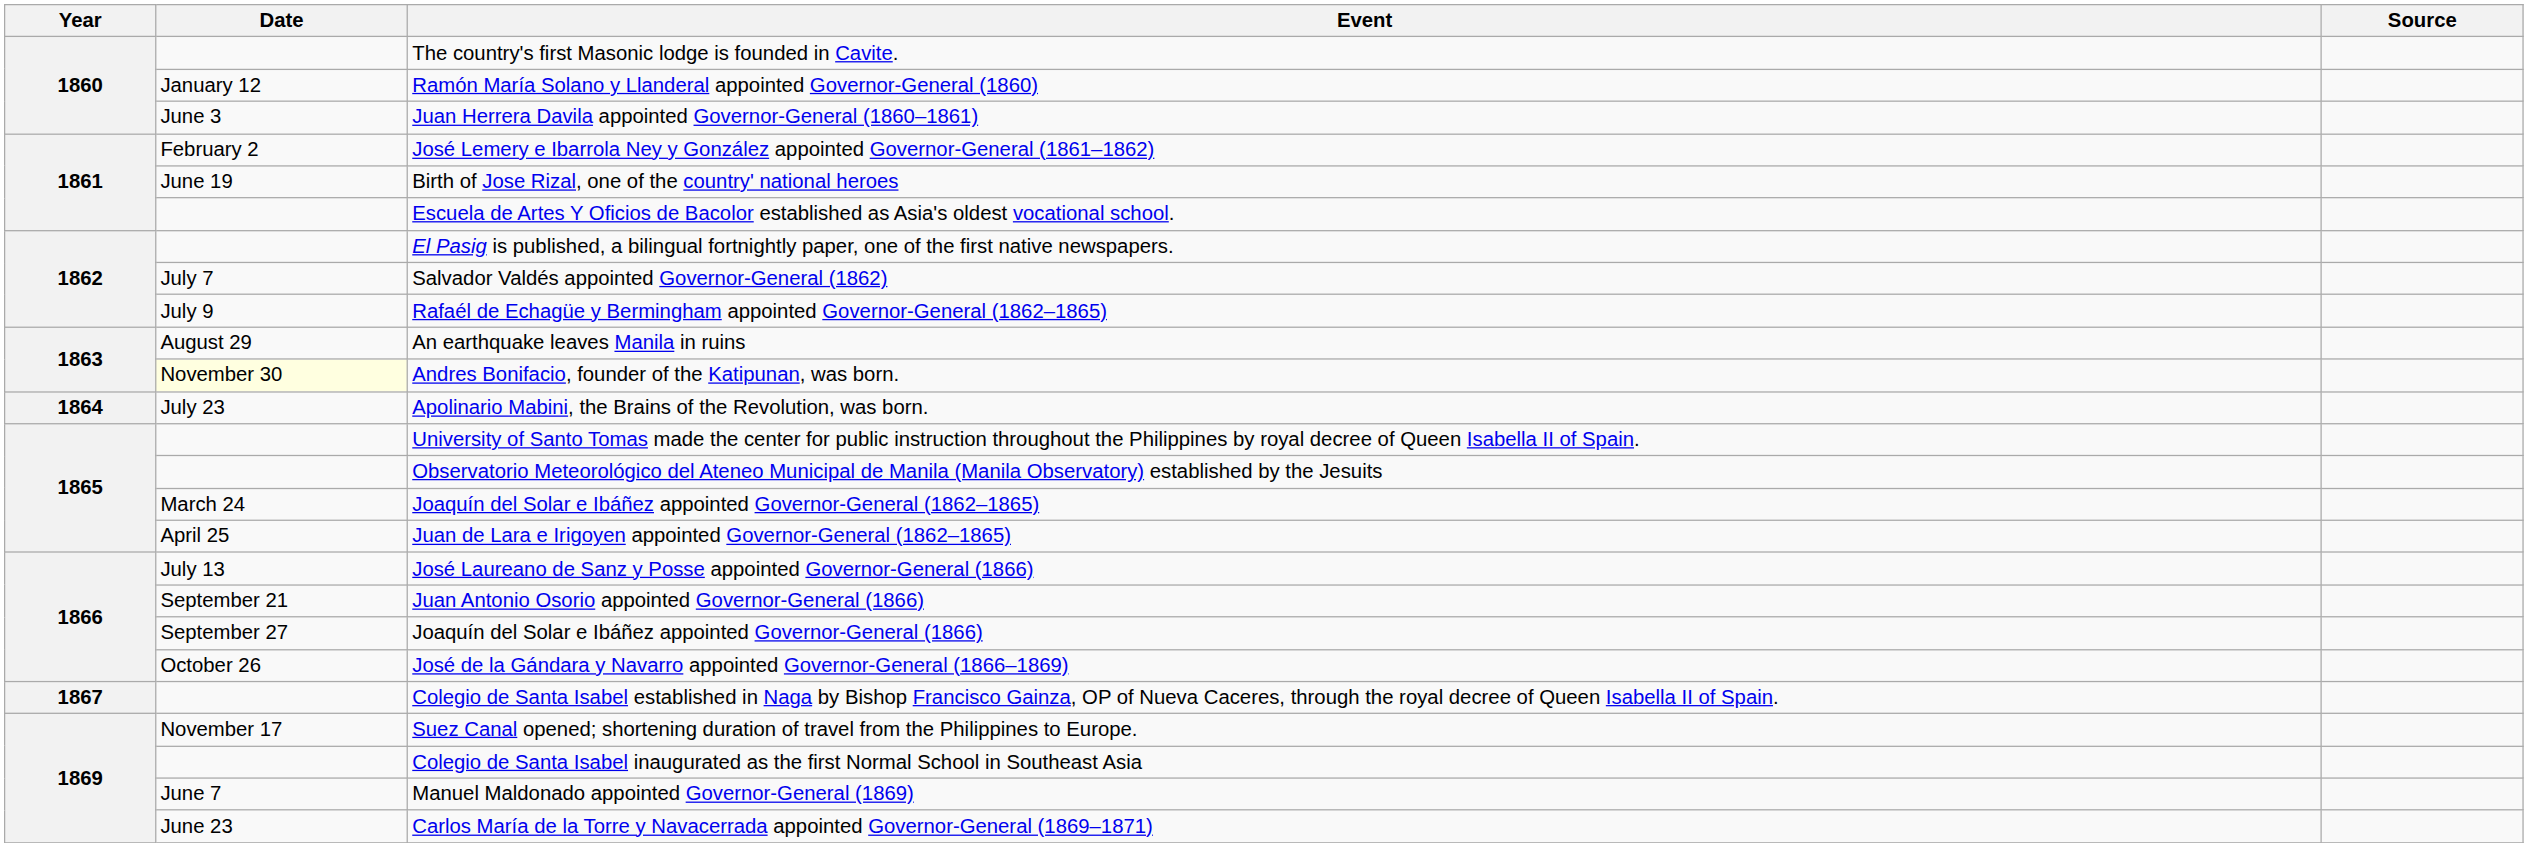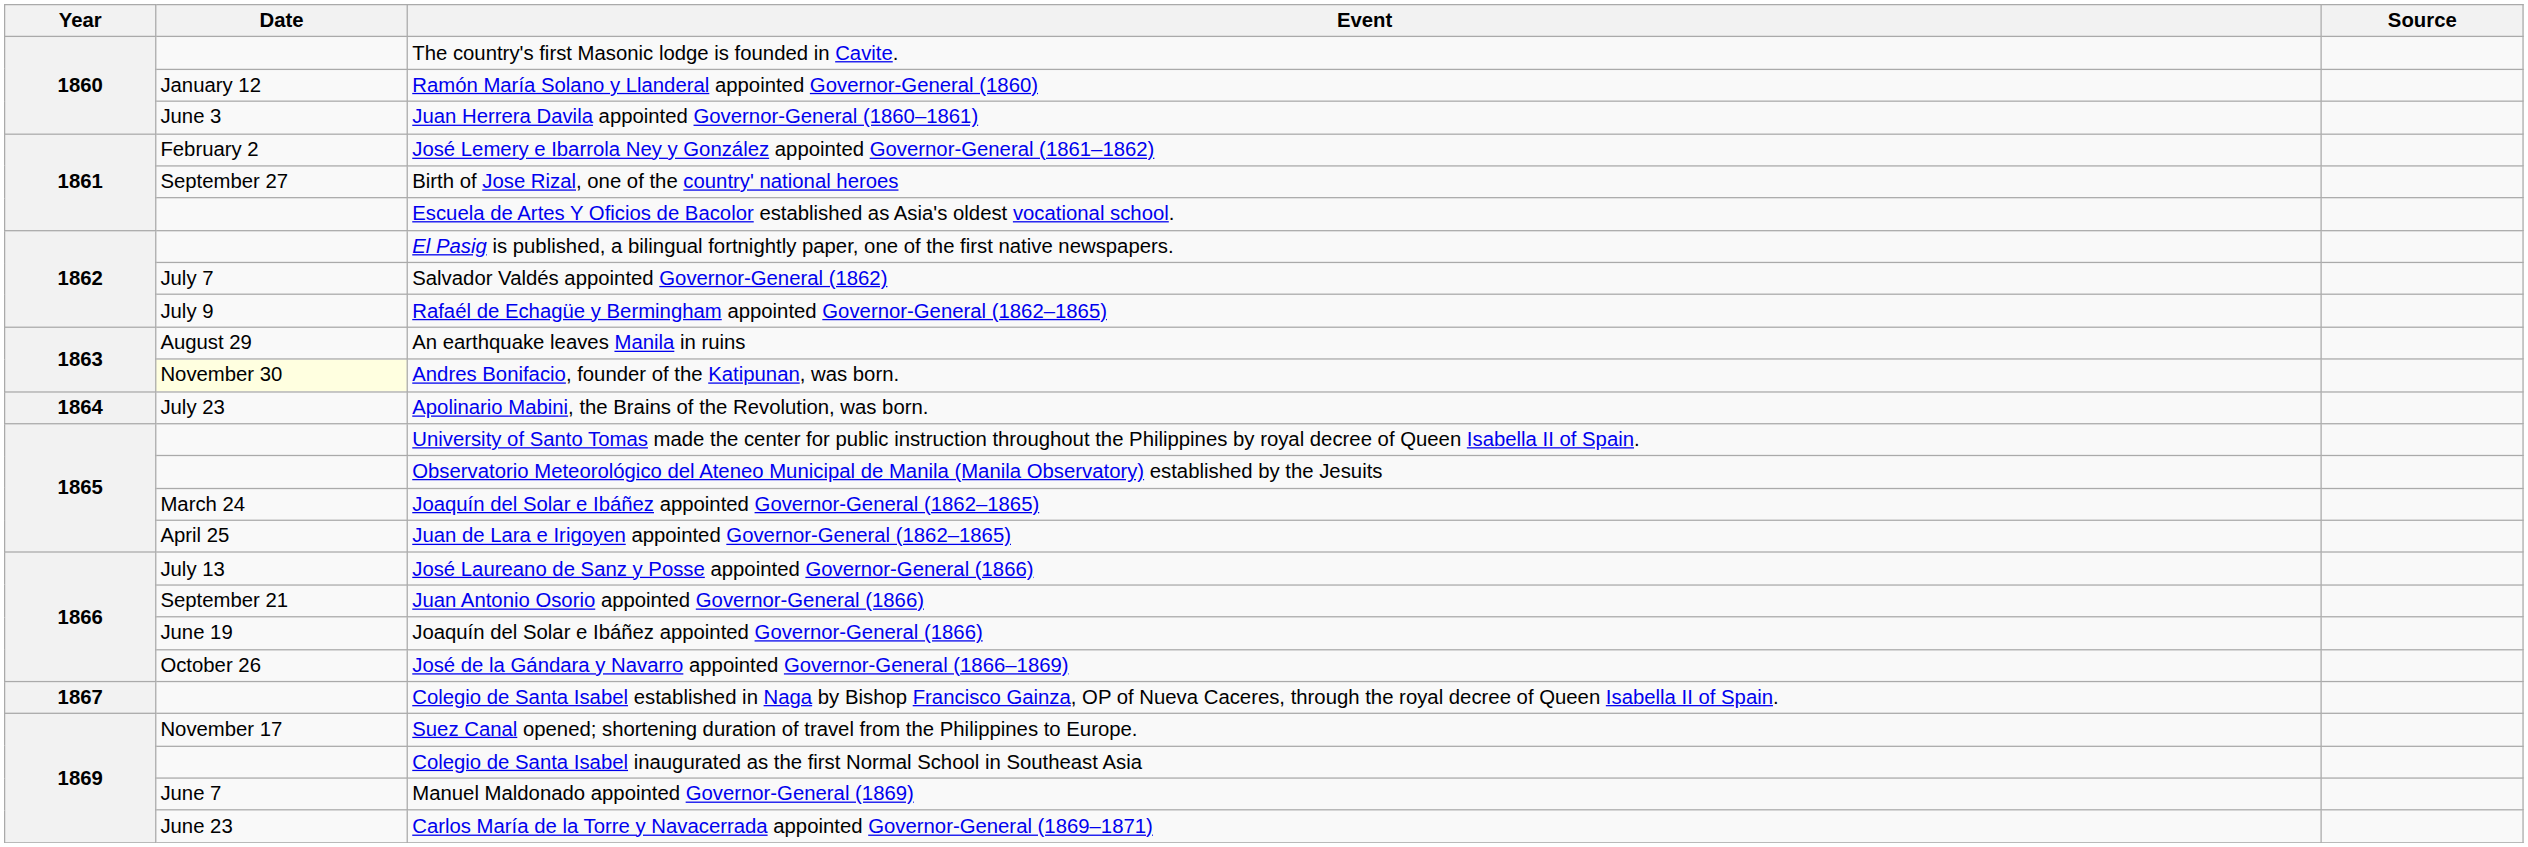 <table class="wikitable toptextcells" style="width:100%;">
 <tr>
 <th scope="col" style="width:6%;">Year</th>
 <th scope="col" style="width:10%;">Date</th>
 <th scope="col">Event</th>
 <th scope="col" style="width:8%;">Source</th>
 </tr>
 <tr>
 <th scope="row" rowspan="3">1860</th>
 <td></td>
 <td>The country's first Masonic lodge is founded in <a href='#'>Cavite</a>.</td>
 <td></td>
 </tr>
 <tr>
 <td>January 12</td>
 <td><a href='#'>Ramón María Solano y Llanderal</a> appointed <a href='#'>Governor-General (1860)</a></td>
 <td></td>
 </tr>
 <tr>
 <td>June 3</td>
 <td><a href='#'>Juan Herrera Davila</a> appointed <a href='#'>Governor-General (1860–1861)</a></td>
 <td></td>
 </tr>
 <tr>
 <th scope="row" rowspan="3">1861</th>
 <td>February 2</td>
 <td><a href='#'>José Lemery e Ibarrola Ney y González</a> appointed <a href='#'>Governor-General (1861–1862)</a></td>
 <td></td>
 </tr>
 <tr>
-<td>June 19</td>
+<td>September 27</td>
 <td>Birth of <a href='#'>Jose Rizal</a>, one of the <a href='#'>country' national heroes</a></td>
 <td></td>
 </tr>
 <tr>
 <td></td>
 <td><a href='#'>Escuela de Artes Y Oficios de Bacolor</a> established as Asia's oldest <a href='#'>vocational school</a>.</td>
 <td></td>
 </tr>
 <tr>
 <th scope="row" rowspan="3">1862</th>
 <td></td>
 <td><em><a href='#'>El Pasig</a></em> is published, a bilingual fortnightly paper, one of the first native newspapers.</td>
 <td></td>
 </tr>
 <tr>
 <td>July 7</td>
 <td>Salvador Valdés appointed <a href='#'>Governor-General (1862)</a></td>
 <td></td>
 </tr>
 <tr>
 <td>July 9</td>
 <td><a href='#'>Rafaél de Echagüe y Bermingham</a> appointed <a href='#'>Governor-General (1862–1865)</a></td>
 <td></td>
 </tr>
 <tr>
 <th scope="row" rowspan="2">1863</th>
 <td>August 29</td>
 <td>An earthquake leaves <a href='#'>Manila</a> in ruins</td>
 <td><br></td>
 </tr>
 <tr>
 <td style="background: lightyellow;">November 30</td>
 <td><a href='#'>Andres Bonifacio</a>, founder of the <a href='#'>Katipunan</a>, was born.</td>
 <td></td>
 </tr>
 <tr>
 <th scope="row">1864</th>
 <td>July 23</td>
 <td><a href='#'>Apolinario Mabini</a>, the Brains of the Revolution, was born.</td>
 <td></td>
 </tr>
 <tr>
 <th scope="row" rowspan="4">1865</th>
 <td></td>
 <td><a href='#'>University of Santo Tomas</a> made the center for public instruction throughout the Philippines by royal decree of Queen <a href='#'>Isabella II of Spain</a>.</td>
 <td></td>
 </tr>
 <tr>
 <td></td>
 <td><a href='#'>Observatorio Meteorológico del Ateneo Municipal de Manila (Manila Observatory)</a> established by the Jesuits</td>
 <td></td>
 </tr>
 <tr>
 <td>March 24</td>
 <td><a href='#'>Joaquín del Solar e Ibáñez</a> appointed <a href='#'>Governor-General (1862–1865)</a></td>
 <td></td>
 </tr>
 <tr>
 <td>April 25</td>
 <td><a href='#'>Juan de Lara e Irigoyen</a> appointed <a href='#'>Governor-General (1862–1865)</a></td>
 <td></td>
 </tr>
 <tr>
 <th scope="row" rowspan="4">1866</th>
 <td>July 13</td>
 <td><a href='#'>José Laureano de Sanz y Posse</a> appointed <a href='#'>Governor-General (1866)</a></td>
 <td></td>
 </tr>
 <tr>
 <td>September 21</td>
 <td><a href='#'>Juan Antonio Osorio</a> appointed <a href='#'>Governor-General (1866)</a></td>
 <td></td>
 </tr>
 <tr>
-<td>September 27</td>
+<td>June 19</td>
 <td>Joaquín del Solar e Ibáñez appointed <a href='#'>Governor-General (1866)</a></td>
 <td></td>
 </tr>
 <tr>
 <td>October 26</td>
 <td><a href='#'>José de la Gándara y Navarro</a> appointed <a href='#'>Governor-General (1866–1869)</a></td>
 <td></td>
 </tr>
 <tr>
 <th scope="row">1867</th>
 <td></td>
 <td><a href='#'>Colegio de Santa Isabel</a> established in <a href='#'>Naga</a> by Bishop <a href='#'>Francisco Gainza</a>, OP of Nueva Caceres, through the royal decree of Queen <a href='#'>Isabella II of Spain</a>.</td>
 <td><br></td>
 </tr>
 <tr>
 <th scope="row" rowspan="4">1869</th>
 <td>November 17</td>
 <td><a href='#'>Suez Canal</a> opened; shortening duration of travel from the Philippines to Europe.</td>
 <td></td>
 </tr>
 <tr>
 <td></td>
 <td><a href='#'>Colegio de Santa Isabel</a> inaugurated as the first Normal School in Southeast Asia</td>
 <td></td>
 </tr>
 <tr>
 <td>June 7</td>
 <td>Manuel Maldonado appointed <a href='#'>Governor-General (1869)</a></td>
 <td></td>
 </tr>
 <tr>
 <td>June 23</td>
 <td><a href='#'>Carlos María de la Torre y Navacerrada</a> appointed <a href='#'>Governor-General (1869–1871)</a></td>
 <td></td>
 </tr>
 </table>
